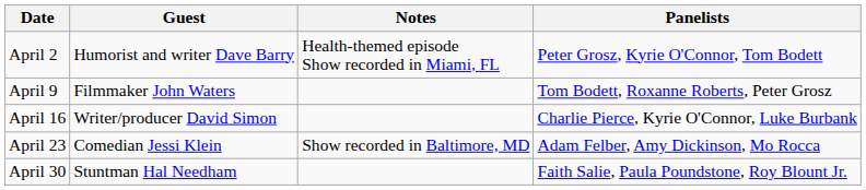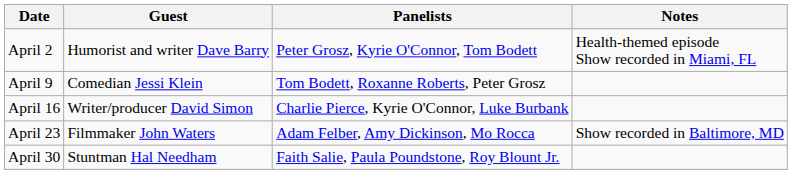 <table class="wikitable">
 <tr>
 <th>Date</th>
 <th>Guest</th>
+<th>Panelists</th>
 <th>Notes</th>
-<th>Panelists</th>
 </tr>
 <tr>
 <td>April 2</td>
 <td>Humorist and writer <a href='#'>Dave Barry</a></td>
+<td><a href='#'>Peter Grosz</a>, <a href='#'>Kyrie O'Connor</a>, <a href='#'>Tom Bodett</a></td>
 <td>Health-themed episode<br>Show recorded in <a href='#'>Miami, FL</a></td>
-<td><a href='#'>Peter Grosz</a>, <a href='#'>Kyrie O'Connor</a>, <a href='#'>Tom Bodett</a></td>
 </tr>
 <tr>
 <td>April 9</td>
-<td>Filmmaker <a href='#'>John Waters</a></td>
+<td>Comedian <a href='#'>Jessi Klein</a></td>
+<td><a href='#'>Tom Bodett</a>, <a href='#'>Roxanne Roberts</a>, Peter Grosz</td>
 <td></td>
-<td><a href='#'>Tom Bodett</a>, <a href='#'>Roxanne Roberts</a>, Peter Grosz</td>
 </tr>
 <tr>
 <td>April 16</td>
 <td>Writer/producer <a href='#'>David Simon</a></td>
+<td><a href='#'>Charlie Pierce</a>, Kyrie O'Connor, <a href='#'>Luke Burbank</a></td>
 <td></td>
-<td><a href='#'>Charlie Pierce</a>, Kyrie O'Connor, <a href='#'>Luke Burbank</a></td>
 </tr>
 <tr>
 <td>April 23</td>
-<td>Comedian <a href='#'>Jessi Klein</a></td>
+<td>Filmmaker <a href='#'>John Waters</a></td>
+<td><a href='#'>Adam Felber</a>, <a href='#'>Amy Dickinson</a>, <a href='#'>Mo Rocca</a></td>
 <td>Show recorded in <a href='#'>Baltimore, MD</a></td>
-<td><a href='#'>Adam Felber</a>, <a href='#'>Amy Dickinson</a>, <a href='#'>Mo Rocca</a></td>
 </tr>
 <tr>
 <td>April 30</td>
 <td>Stuntman <a href='#'>Hal Needham</a></td>
+<td><a href='#'>Faith Salie</a>, <a href='#'>Paula Poundstone</a>, <a href='#'>Roy Blount Jr.</a></td>
 <td></td>
-<td><a href='#'>Faith Salie</a>, <a href='#'>Paula Poundstone</a>, <a href='#'>Roy Blount Jr.</a></td>
 </tr>
 </table>
